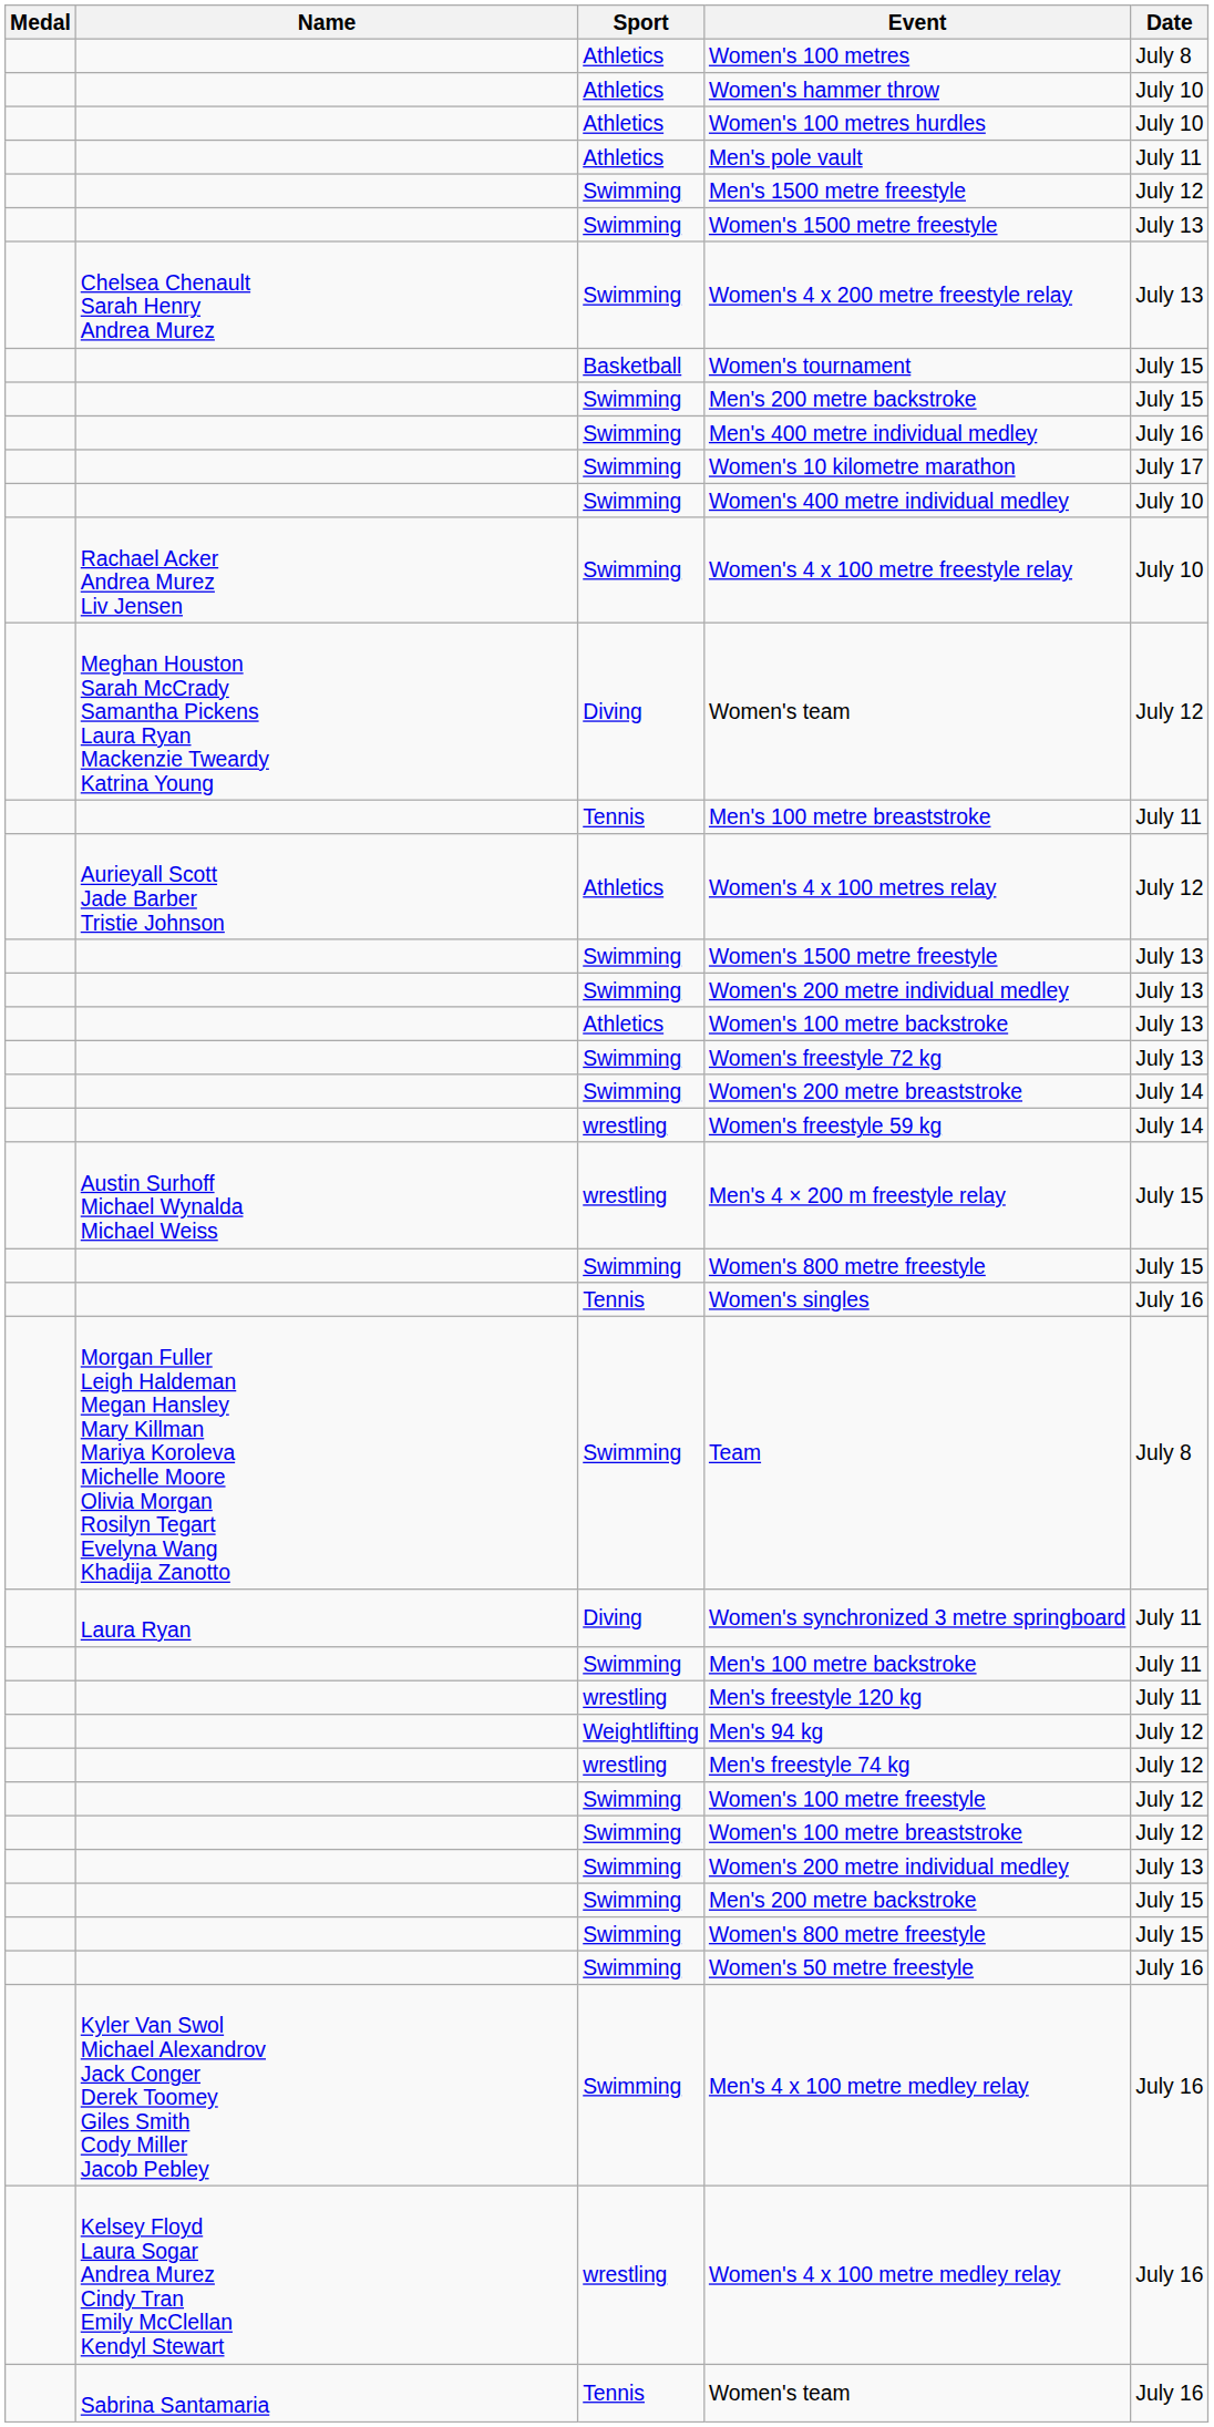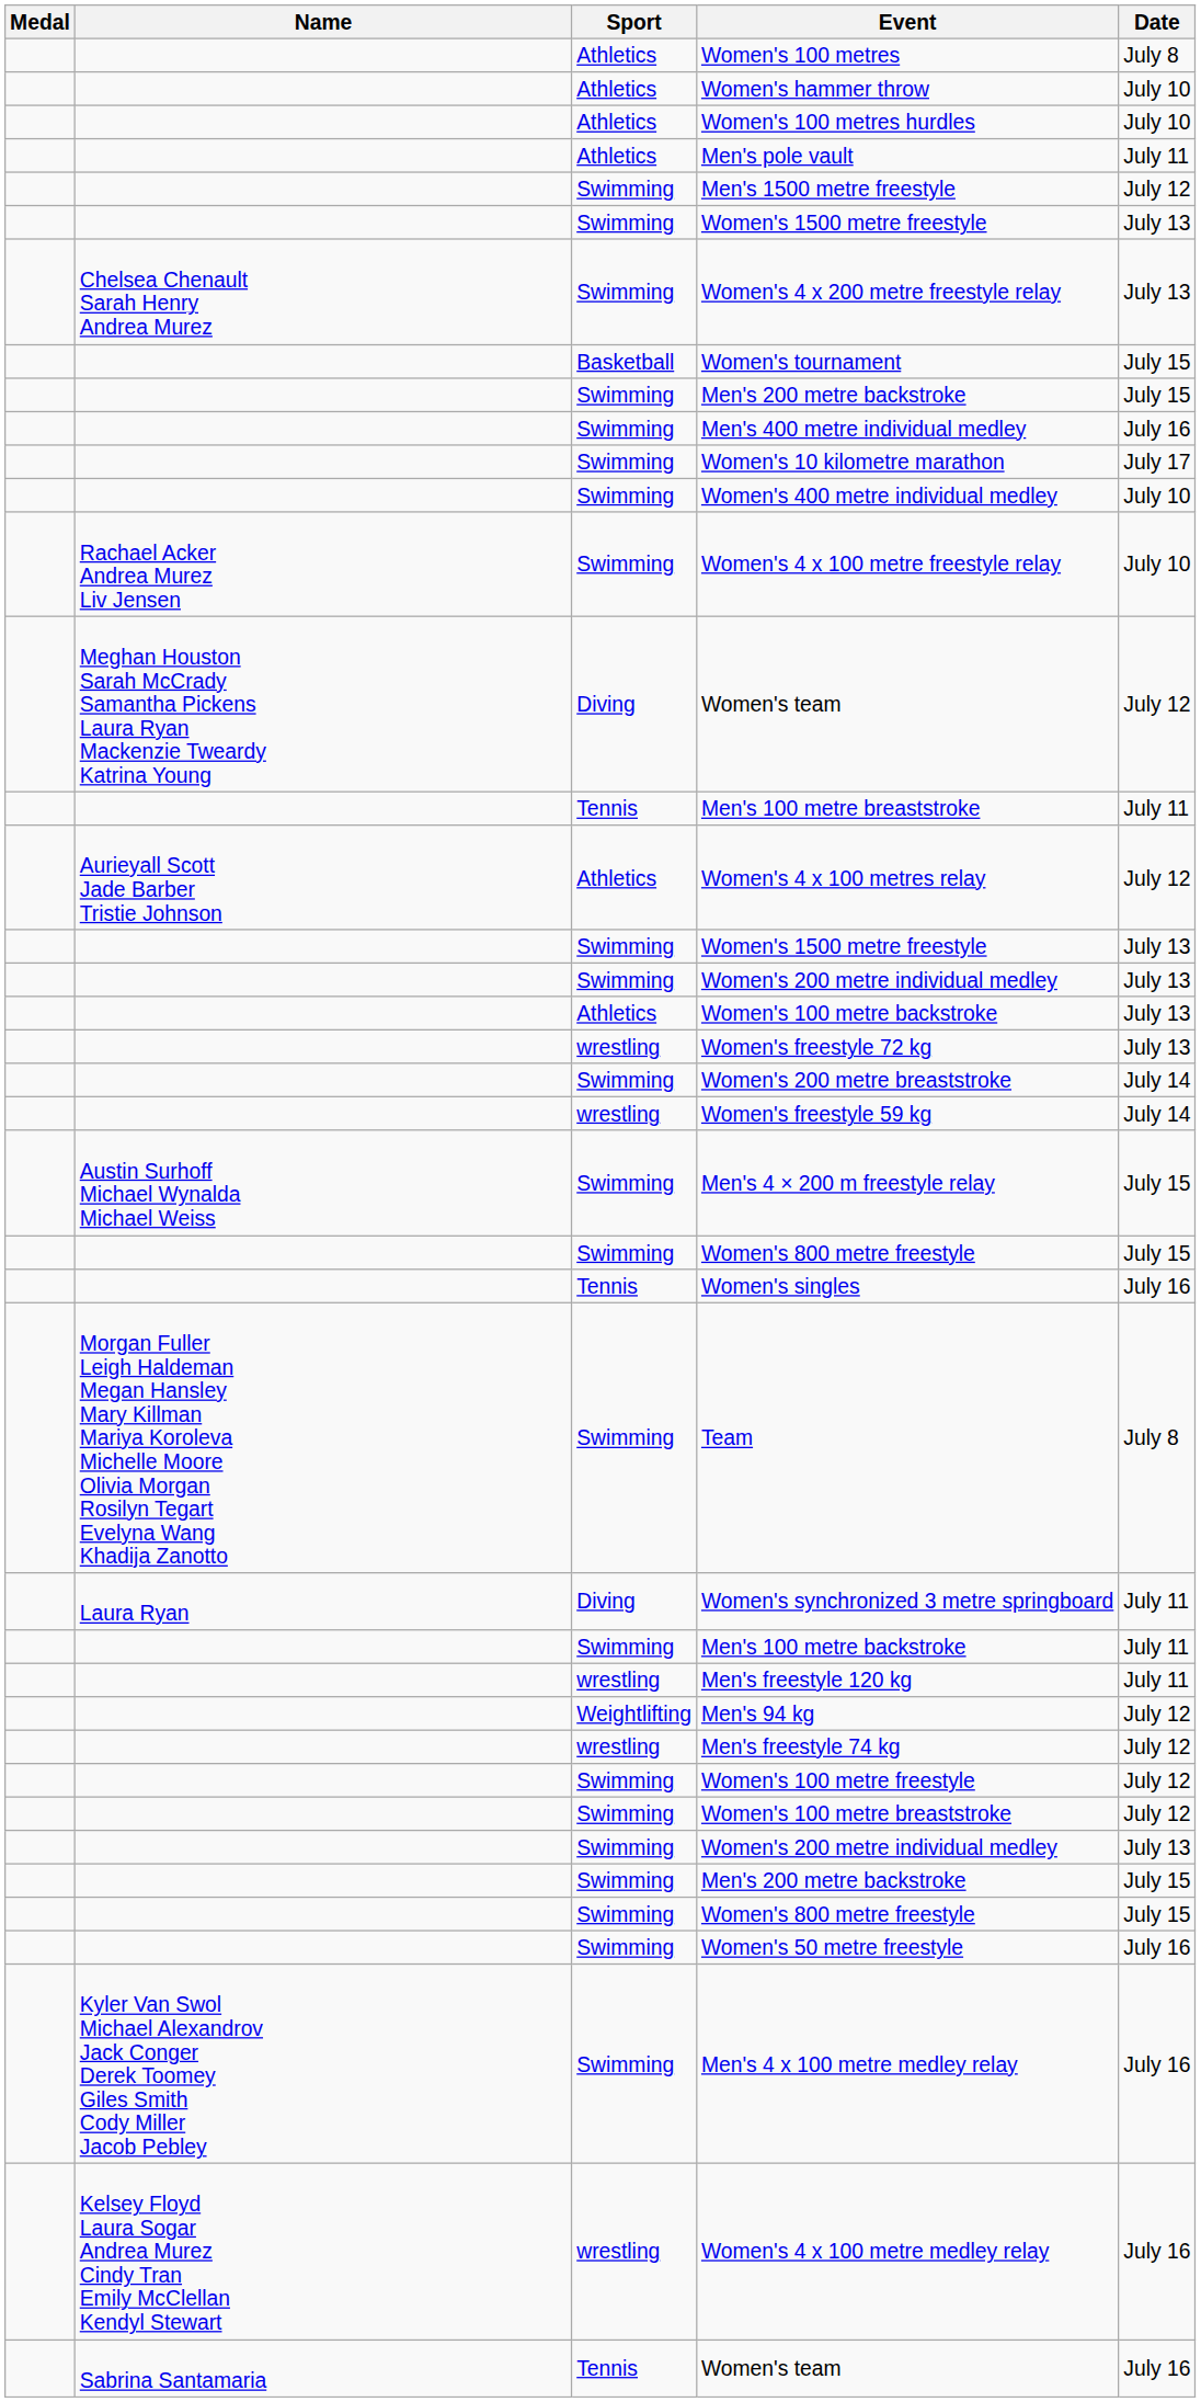 <table class="wikitable sortable" border="1" style="font-size:95%">
 <tr>
 <th>Medal</th>
 <th width=350px>Name</th>
 <th>Sport</th>
 <th>Event</th>
 <th>Date</th>
 </tr>
 <tr>
 <td></td>
 <td></td>
 <td><a href='#'>Athletics</a></td>
 <td><a href='#'>Women's 100 metres</a></td>
 <td>July 8</td>
 </tr>
 <tr>
 <td></td>
 <td></td>
 <td><a href='#'>Athletics</a></td>
 <td><a href='#'>Women's hammer throw</a></td>
 <td>July 10</td>
 </tr>
 <tr>
 <td></td>
 <td></td>
 <td><a href='#'>Athletics</a></td>
 <td><a href='#'>Women's 100 metres hurdles</a></td>
 <td>July 10</td>
 </tr>
 <tr>
 <td></td>
 <td></td>
 <td><a href='#'>Athletics</a></td>
 <td><a href='#'>Men's pole vault</a></td>
 <td>July 11</td>
 </tr>
 <tr>
 <td></td>
 <td></td>
 <td><a href='#'>Swimming</a></td>
 <td><a href='#'>Men's 1500 metre freestyle</a></td>
 <td>July 12</td>
 </tr>
 <tr>
 <td></td>
 <td></td>
 <td><a href='#'>Swimming</a></td>
 <td><a href='#'>Women's 1500 metre freestyle</a></td>
 <td>July 13</td>
 </tr>
 <tr>
 <td></td>
 <td> <br> <a href='#'>Chelsea Chenault</a> <br> <a href='#'>Sarah Henry</a> <br> <a href='#'>Andrea Murez</a></td>
 <td><a href='#'>Swimming</a></td>
 <td><a href='#'>Women's 4 x 200 metre freestyle relay</a></td>
 <td>July 13</td>
 </tr>
 <tr>
 <td></td>
 <td></td>
 <td><a href='#'>Basketball</a></td>
 <td><a href='#'>Women's tournament</a></td>
 <td>July 15</td>
 </tr>
 <tr>
 <td></td>
 <td></td>
 <td><a href='#'>Swimming</a></td>
 <td><a href='#'>Men's 200 metre backstroke</a></td>
 <td>July 15</td>
 </tr>
 <tr>
 <td></td>
 <td></td>
 <td><a href='#'>Swimming</a></td>
 <td><a href='#'>Men's 400 metre individual medley</a></td>
 <td>July 16</td>
 </tr>
 <tr>
 <td></td>
 <td></td>
 <td><a href='#'>Swimming</a></td>
 <td><a href='#'>Women's 10 kilometre marathon</a></td>
 <td>July 17</td>
 </tr>
 <tr>
 <td></td>
 <td></td>
 <td><a href='#'>Swimming</a></td>
 <td><a href='#'>Women's 400 metre individual medley</a></td>
 <td>July 10</td>
 </tr>
 <tr>
 <td></td>
 <td> <br> <a href='#'>Rachael Acker</a> <br> <a href='#'>Andrea Murez</a> <br> <a href='#'>Liv Jensen</a></td>
 <td><a href='#'>Swimming</a></td>
 <td><a href='#'>Women's 4 x 100 metre freestyle relay</a></td>
 <td>July 10</td>
 </tr>
 <tr>
 <td></td>
 <td> <br> <a href='#'>Meghan Houston</a> <br> <a href='#'>Sarah McCrady</a> <br> <a href='#'>Samantha Pickens</a> <br> <a href='#'>Laura Ryan</a> <br> <a href='#'>Mackenzie Tweardy</a> <br> <a href='#'>Katrina Young</a></td>
 <td><a href='#'>Diving</a></td>
 <td>Women's team</td>
 <td>July 12</td>
 </tr>
 <tr>
 <td></td>
 <td></td>
 <td><a href='#'>Tennis</a></td>
 <td><a href='#'>Men's 100 metre breaststroke</a></td>
 <td>July 11</td>
 </tr>
 <tr>
 <td></td>
 <td> <br> <a href='#'>Aurieyall Scott</a> <br> <a href='#'>Jade Barber</a> <br> <a href='#'>Tristie Johnson</a></td>
 <td><a href='#'>Athletics</a></td>
 <td><a href='#'>Women's 4 x 100 metres relay</a></td>
 <td>July 12</td>
 </tr>
 <tr>
 <td></td>
 <td></td>
 <td><a href='#'>Swimming</a></td>
 <td><a href='#'>Women's 1500 metre freestyle</a></td>
 <td>July 13</td>
 </tr>
 <tr>
 <td></td>
 <td></td>
 <td><a href='#'>Swimming</a></td>
 <td><a href='#'>Women's 200 metre individual medley</a></td>
 <td>July 13</td>
 </tr>
 <tr>
 <td></td>
 <td></td>
 <td><a href='#'>Athletics</a></td>
 <td><a href='#'>Women's 100 metre backstroke</a></td>
 <td>July 13</td>
 </tr>
 <tr>
 <td></td>
 <td></td>
-<td><a href='#'>Swimming</a></td>
+<td><a href='#'>wrestling</a></td>
 <td><a href='#'>Women's freestyle 72 kg</a></td>
 <td>July 13</td>
 </tr>
 <tr>
 <td></td>
 <td></td>
 <td><a href='#'>Swimming</a></td>
 <td><a href='#'>Women's 200 metre breaststroke</a></td>
 <td>July 14</td>
 </tr>
 <tr>
 <td></td>
 <td></td>
 <td><a href='#'>wrestling</a></td>
 <td><a href='#'>Women's freestyle 59 kg</a></td>
 <td>July 14</td>
 </tr>
 <tr>
 <td></td>
 <td> <br> <a href='#'>Austin Surhoff</a> <br> <a href='#'>Michael Wynalda</a> <br> <a href='#'>Michael Weiss</a></td>
-<td><a href='#'>wrestling</a></td>
+<td><a href='#'>Swimming</a></td>
 <td><a href='#'>Men's 4 × 200 m freestyle relay</a></td>
 <td>July 15</td>
 </tr>
 <tr>
 <td></td>
 <td></td>
 <td><a href='#'>Swimming</a></td>
 <td><a href='#'>Women's 800 metre freestyle</a></td>
 <td>July 15</td>
 </tr>
 <tr>
 <td></td>
 <td></td>
 <td><a href='#'>Tennis</a></td>
 <td><a href='#'>Women's singles</a></td>
 <td>July 16</td>
 </tr>
 <tr>
 <td></td>
 <td> <br> <a href='#'>Morgan Fuller</a> <br> <a href='#'>Leigh Haldeman</a> <br> <a href='#'>Megan Hansley</a> <br> <a href='#'>Mary Killman</a> <br> <a href='#'>Mariya Koroleva</a> <br> <a href='#'>Michelle Moore</a> <br> <a href='#'>Olivia Morgan</a> <br> <a href='#'>Rosilyn Tegart</a> <br> <a href='#'>Evelyna Wang</a> <br> <a href='#'>Khadija Zanotto</a></td>
 <td><a href='#'>Swimming</a></td>
 <td><a href='#'>Team</a></td>
 <td>July 8</td>
 </tr>
 <tr>
 <td></td>
 <td> <br> <a href='#'>Laura Ryan</a></td>
 <td><a href='#'>Diving</a></td>
 <td><a href='#'>Women's synchronized 3 metre springboard</a></td>
 <td>July 11</td>
 </tr>
 <tr>
 <td></td>
 <td></td>
 <td><a href='#'>Swimming</a></td>
 <td><a href='#'>Men's 100 metre backstroke</a></td>
 <td>July 11</td>
 </tr>
 <tr>
 <td></td>
 <td></td>
 <td><a href='#'>wrestling</a></td>
 <td><a href='#'>Men's freestyle 120 kg</a></td>
 <td>July 11</td>
 </tr>
 <tr>
 <td></td>
 <td></td>
 <td><a href='#'>Weightlifting</a></td>
 <td><a href='#'>Men's 94 kg</a></td>
 <td>July 12</td>
 </tr>
 <tr>
 <td></td>
 <td></td>
 <td><a href='#'>wrestling</a></td>
 <td><a href='#'>Men's freestyle 74 kg</a></td>
 <td>July 12</td>
 </tr>
 <tr>
 <td></td>
 <td></td>
 <td><a href='#'>Swimming</a></td>
 <td><a href='#'>Women's 100 metre freestyle</a></td>
 <td>July 12</td>
 </tr>
 <tr>
 <td></td>
 <td></td>
 <td><a href='#'>Swimming</a></td>
 <td><a href='#'>Women's 100 metre breaststroke</a></td>
 <td>July 12</td>
 </tr>
 <tr>
 <td></td>
 <td></td>
 <td><a href='#'>Swimming</a></td>
 <td><a href='#'>Women's 200 metre individual medley</a></td>
 <td>July 13</td>
 </tr>
 <tr>
 <td></td>
 <td></td>
 <td><a href='#'>Swimming</a></td>
 <td><a href='#'>Men's 200 metre backstroke</a></td>
 <td>July 15</td>
 </tr>
 <tr>
 <td></td>
 <td></td>
 <td><a href='#'>Swimming</a></td>
 <td><a href='#'>Women's 800 metre freestyle</a></td>
 <td>July 15</td>
 </tr>
 <tr>
 <td></td>
 <td></td>
 <td><a href='#'>Swimming</a></td>
 <td><a href='#'>Women's 50 metre freestyle</a></td>
 <td>July 16</td>
 </tr>
 <tr>
 <td></td>
 <td> <br> <a href='#'>Kyler Van Swol</a> <br> <a href='#'>Michael Alexandrov</a> <br> <a href='#'>Jack Conger</a> <br> <a href='#'>Derek Toomey</a> <br> <a href='#'>Giles Smith</a> <br> <a href='#'>Cody Miller</a> <br> <a href='#'>Jacob Pebley</a></td>
 <td><a href='#'>Swimming</a></td>
 <td><a href='#'>Men's 4 x 100 metre medley relay</a></td>
 <td>July 16</td>
 </tr>
 <tr>
 <td></td>
 <td> <br> <a href='#'>Kelsey Floyd</a> <br> <a href='#'>Laura Sogar</a> <br> <a href='#'>Andrea Murez</a> <br> <a href='#'>Cindy Tran</a> <br> <a href='#'>Emily McClellan</a> <br> <a href='#'>Kendyl Stewart</a></td>
 <td><a href='#'>wrestling</a></td>
 <td><a href='#'>Women's 4 x 100 metre medley relay</a></td>
 <td>July 16</td>
 </tr>
 <tr>
 <td></td>
 <td> <br> <a href='#'>Sabrina Santamaria</a></td>
 <td><a href='#'>Tennis</a></td>
 <td>Women's team</td>
 <td>July 16<br></td>
 </tr>
 </table>
